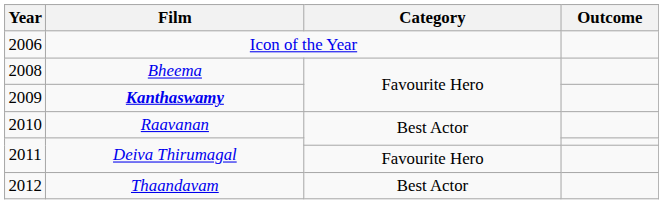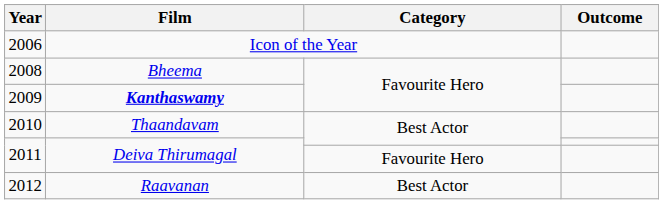 <table class="wikitable" style="width:100%;">
 <tr>
 <th width=5%>Year</th>
 <th width=40%>Film</th>
 <th style="width:40%;">Category</th>
 <th style="width:15%;">Outcome</th>
 </tr>
 <tr>
 <td style="text-align:center;">2006</td>
 <td colspan=2 style="text-align:center;"><a href='#'>Icon of the Year</a></td>
 <td></td>
 </tr>
 <tr>
 <td style="text-align:center;">2008</td>
 <td style="text-align:center;"><em><a href='#'>Bheema</a></em></td>
 <td rowspan="2" style="text-align:center;">Favourite Hero</td>
 <td></td>
 </tr>
 <tr>
 <td style="text-align:center;">2009</td>
 <td style="text-align:center;"><strong><em><a href='#'>Kanthaswamy</a></em></strong></td>
 <td></td>
 </tr>
 <tr>
 <td style="text-align:center;">2010</td>
-<td style="text-align:center;"><em><a href='#'>Raavanan</a></em></td>
+<td style="text-align:center;"><em><a href='#'>Thaandavam</a></em></td>
 <td rowspan="2" style="text-align:center;">Best Actor</td>
 <td></td>
 </tr>
 <tr>
 <td rowspan="2" style="text-align:center;">2011</td>
 <td style="text-align:center;" rowspan="2"><em><a href='#'>Deiva Thirumagal</a></em></td>
 <td></td>
 </tr>
 <tr>
 <td style="text-align:center;">Favourite Hero</td>
 <td></td>
 </tr>
 <tr>
 <td style="text-align:center;">2012</td>
-<td style="text-align:center;"><em><a href='#'>Thaandavam</a></em></td>
+<td style="text-align:center;"><em><a href='#'>Raavanan</a></em></td>
 <td style="text-align:center;">Best Actor</td>
 <td></td>
 </tr>
 </table>
